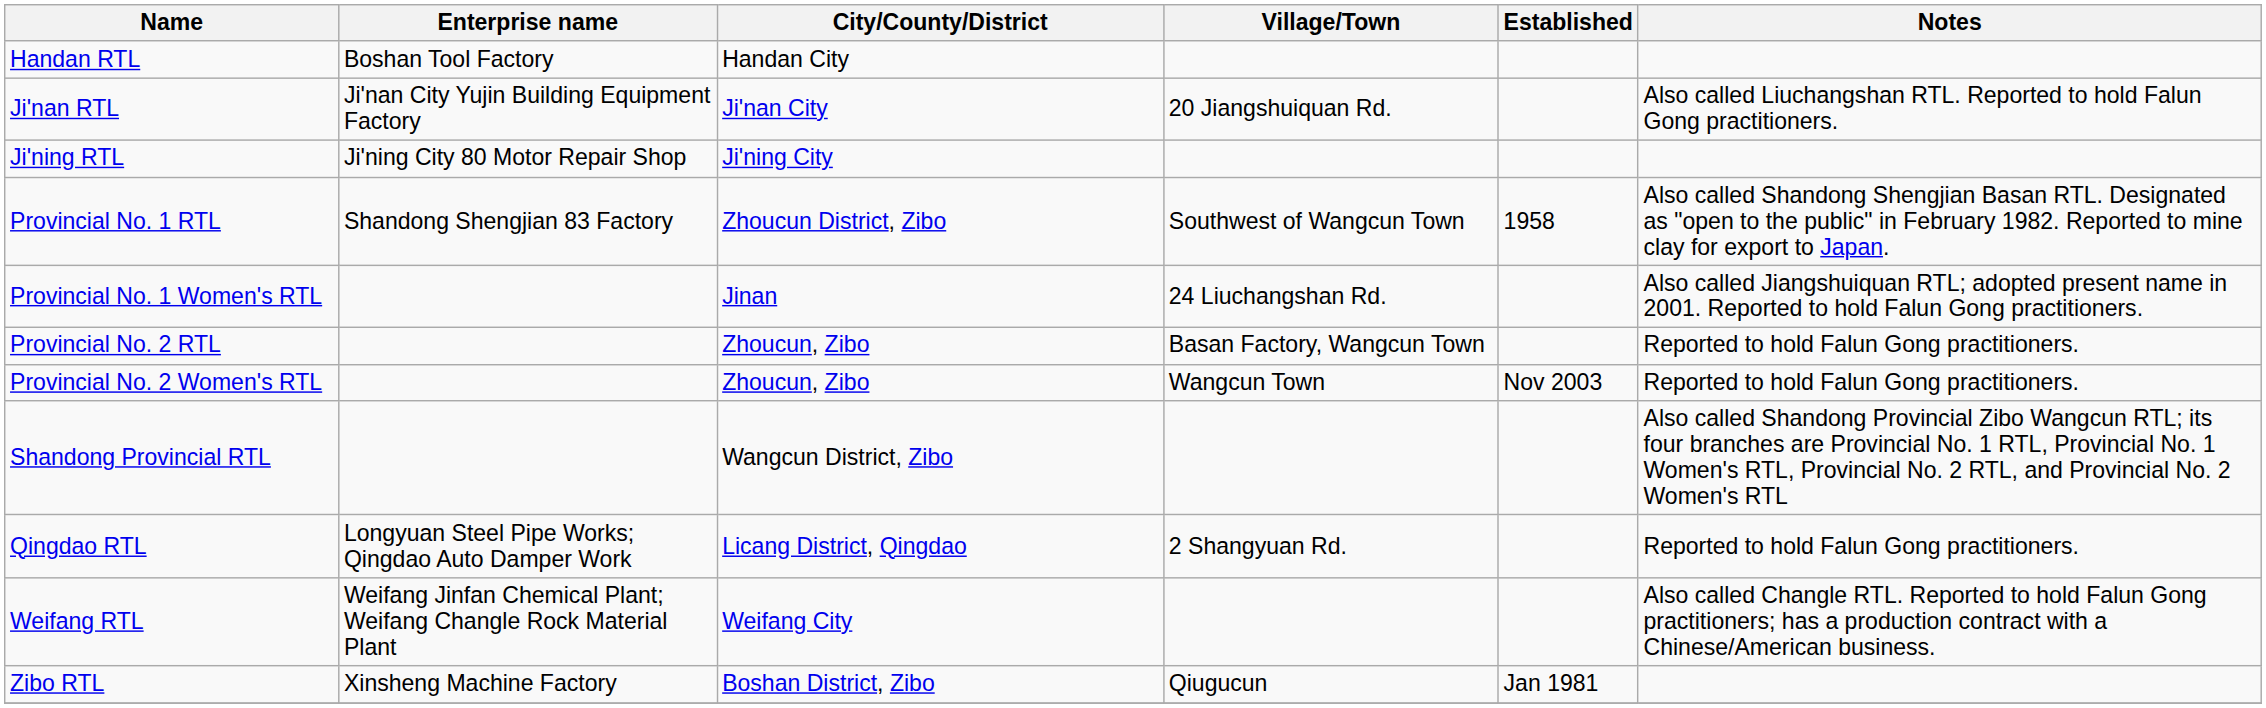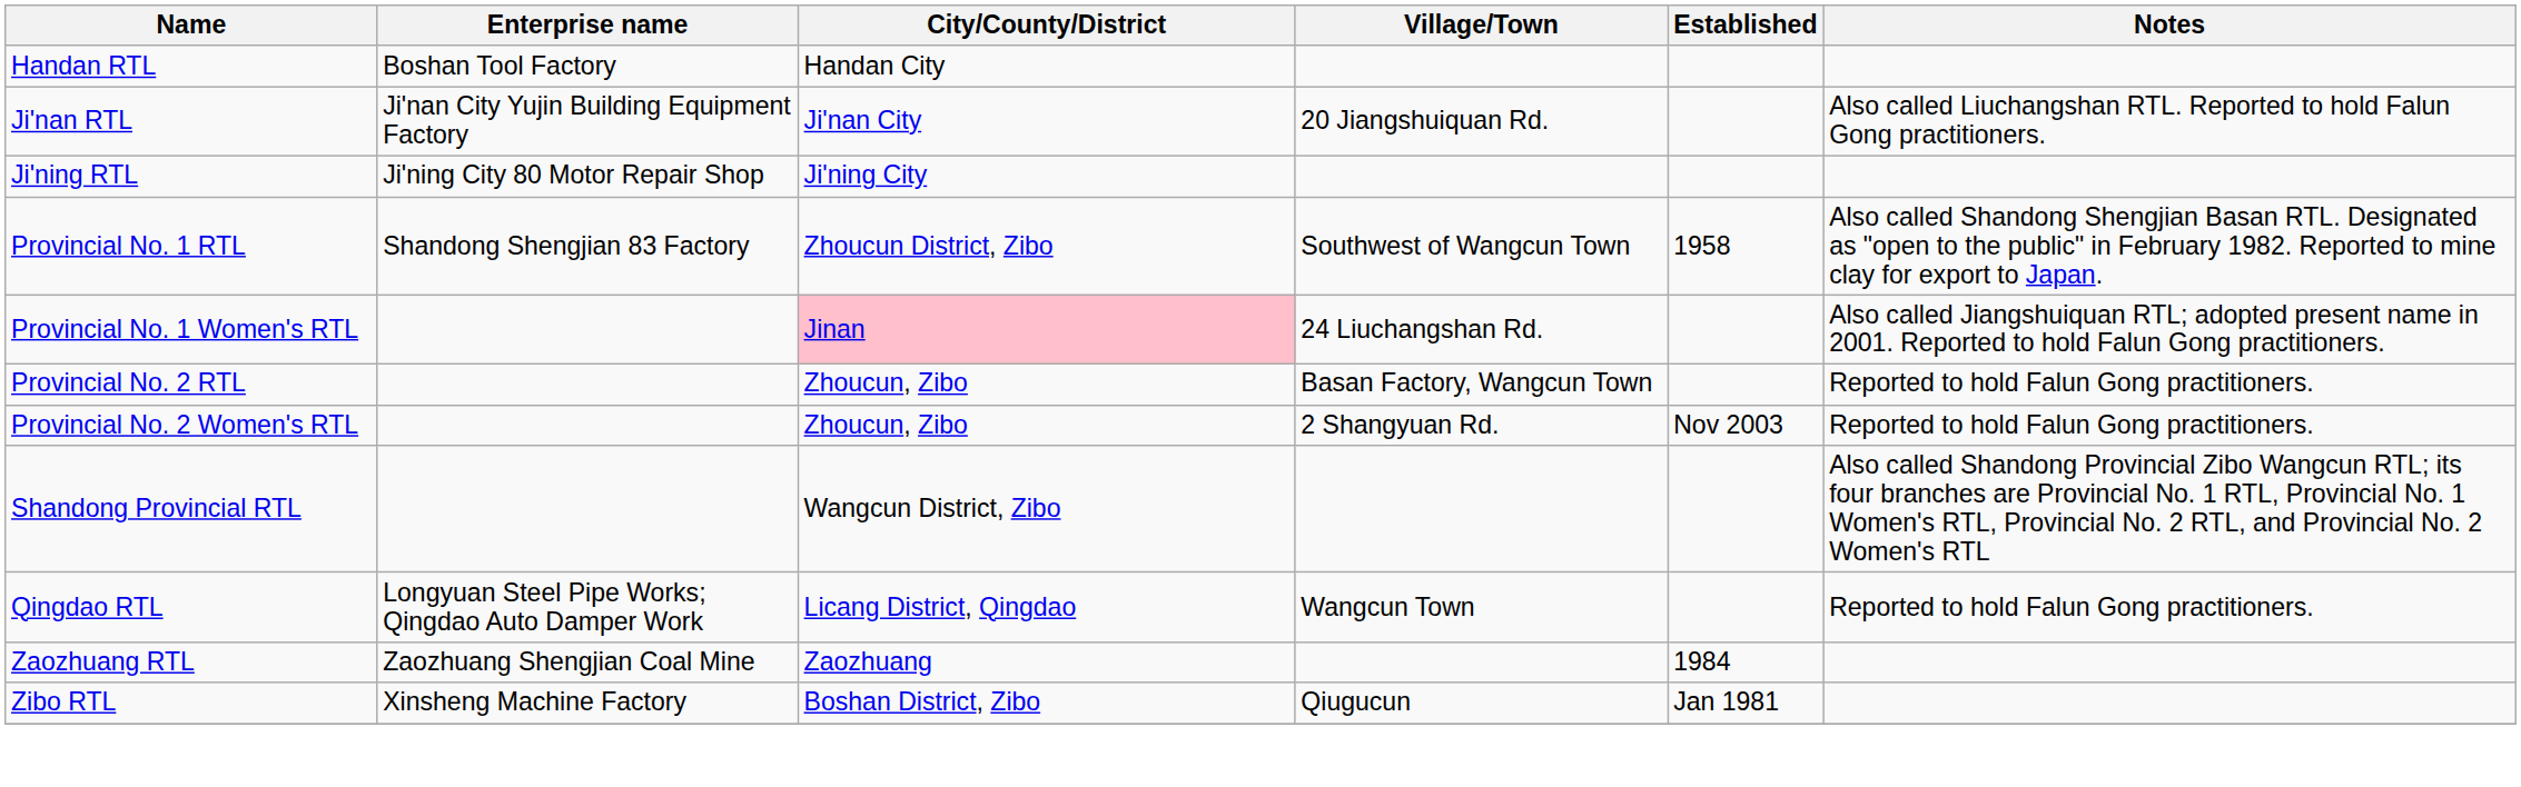 <table class="wikitable">
 <tr>
 <th width=15%>Name</th>
 <th width=17%>Enterprise name</th>
 <th width=20%>City/County/District</th>
 <th width=15%>Village/Town</th>
 <th width=5%>Established</th>
 <th width=28%>Notes</th>
 </tr>
 <tr>
 <td><a href='#'>Handan RTL</a></td>
 <td>Boshan Tool Factory</td>
 <td>Handan City</td>
 <td></td>
 <td></td>
 <td></td>
 </tr>
 <tr>
 <td><a href='#'>Ji'nan RTL</a></td>
 <td>Ji'nan City Yujin Building Equipment Factory</td>
 <td><a href='#'>Ji'nan City</a></td>
 <td>20 Jiangshuiquan Rd.</td>
 <td></td>
 <td>Also called Liuchangshan RTL.  Reported to hold Falun Gong practitioners.</td>
 </tr>
 <tr>
 <td><a href='#'>Ji'ning RTL</a></td>
 <td>Ji'ning City 80 Motor Repair Shop</td>
 <td><a href='#'>Ji'ning City</a></td>
 <td></td>
 <td></td>
 <td></td>
 </tr>
 <tr>
 <td><a href='#'>Provincial No. 1 RTL</a></td>
 <td>Shandong Shengjian 83 Factory</td>
 <td><a href='#'>Zhoucun District</a>, <a href='#'>Zibo</a></td>
 <td>Southwest of Wangcun Town</td>
 <td>1958</td>
 <td>Also called Shandong Shengjian Basan RTL. Designated as "open to the public" in February 1982. Reported to mine clay for export to <a href='#'>Japan</a>.</td>
 </tr>
 <tr>
 <td><a href='#'>Provincial No. 1 Women's RTL</a></td>
 <td></td>
-<td><a href='#'>Jinan</a></td>
+<td style="background: pink;"><a href='#'>Jinan</a></td>
 <td>24 Liuchangshan Rd.</td>
 <td></td>
 <td>Also called Jiangshuiquan RTL; adopted present name in 2001. Reported to hold Falun Gong practitioners.</td>
 </tr>
 <tr>
 <td><a href='#'>Provincial No. 2 RTL</a></td>
 <td></td>
 <td><a href='#'>Zhoucun</a>, <a href='#'>Zibo</a></td>
 <td>Basan Factory, Wangcun Town</td>
 <td></td>
 <td>Reported to hold Falun Gong practitioners.</td>
 </tr>
 <tr>
 <td><a href='#'>Provincial No. 2 Women's RTL</a></td>
 <td></td>
 <td><a href='#'>Zhoucun</a>, <a href='#'>Zibo</a></td>
-<td>Wangcun Town</td>
+<td>2 Shangyuan Rd.</td>
 <td>Nov 2003</td>
 <td>Reported to hold Falun Gong practitioners.</td>
 </tr>
 <tr>
 <td><a href='#'>Shandong Provincial RTL</a></td>
 <td></td>
 <td>Wangcun District, <a href='#'>Zibo</a></td>
 <td></td>
 <td></td>
 <td>Also called Shandong Provincial Zibo Wangcun RTL; its four branches are Provincial No. 1 RTL, Provincial No. 1 Women's RTL, Provincial No. 2 RTL, and Provincial No. 2 Women's RTL</td>
 </tr>
 <tr>
 <td><a href='#'>Qingdao RTL</a></td>
 <td>Longyuan Steel Pipe Works; Qingdao Auto Damper Work</td>
 <td><a href='#'>Licang District</a>, <a href='#'>Qingdao</a></td>
-<td>2 Shangyuan Rd.</td>
+<td>Wangcun Town</td>
 <td></td>
 <td>Reported to hold Falun Gong practitioners.</td>
 </tr>
 <tr>
-<td><a href='#'>Weifang RTL</a></td>
-<td>Weifang Jinfan Chemical Plant; Weifang Changle Rock Material Plant</td>
-<td><a href='#'>Weifang City</a></td>
+<td><a href='#'>Zaozhuang RTL</a></td>
+<td>Zaozhuang Shengjian Coal Mine</td>
+<td><a href='#'>Zaozhuang</a></td>
 <td></td>
+<td>1984</td>
 <td></td>
-<td>Also called Changle RTL.  Reported to hold Falun Gong practitioners; has a production contract with a Chinese/American business.</td>
 </tr>
 <tr>
 <td><a href='#'>Zibo RTL</a></td>
 <td>Xinsheng Machine Factory</td>
 <td><a href='#'>Boshan District</a>, <a href='#'>Zibo</a></td>
 <td>Qiugucun</td>
 <td>Jan 1981</td>
 <td></td>
 </tr>
 <tr>
 </tr>
 </table>
